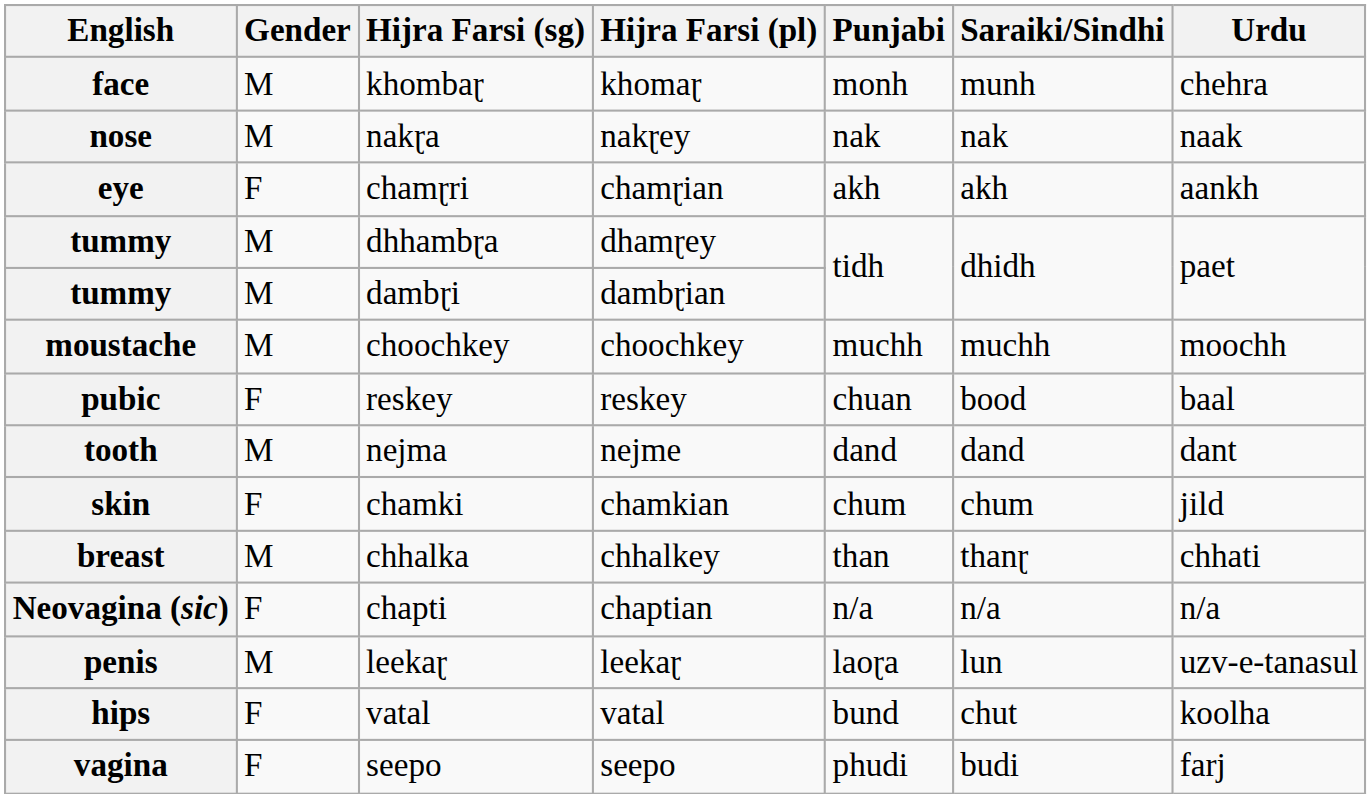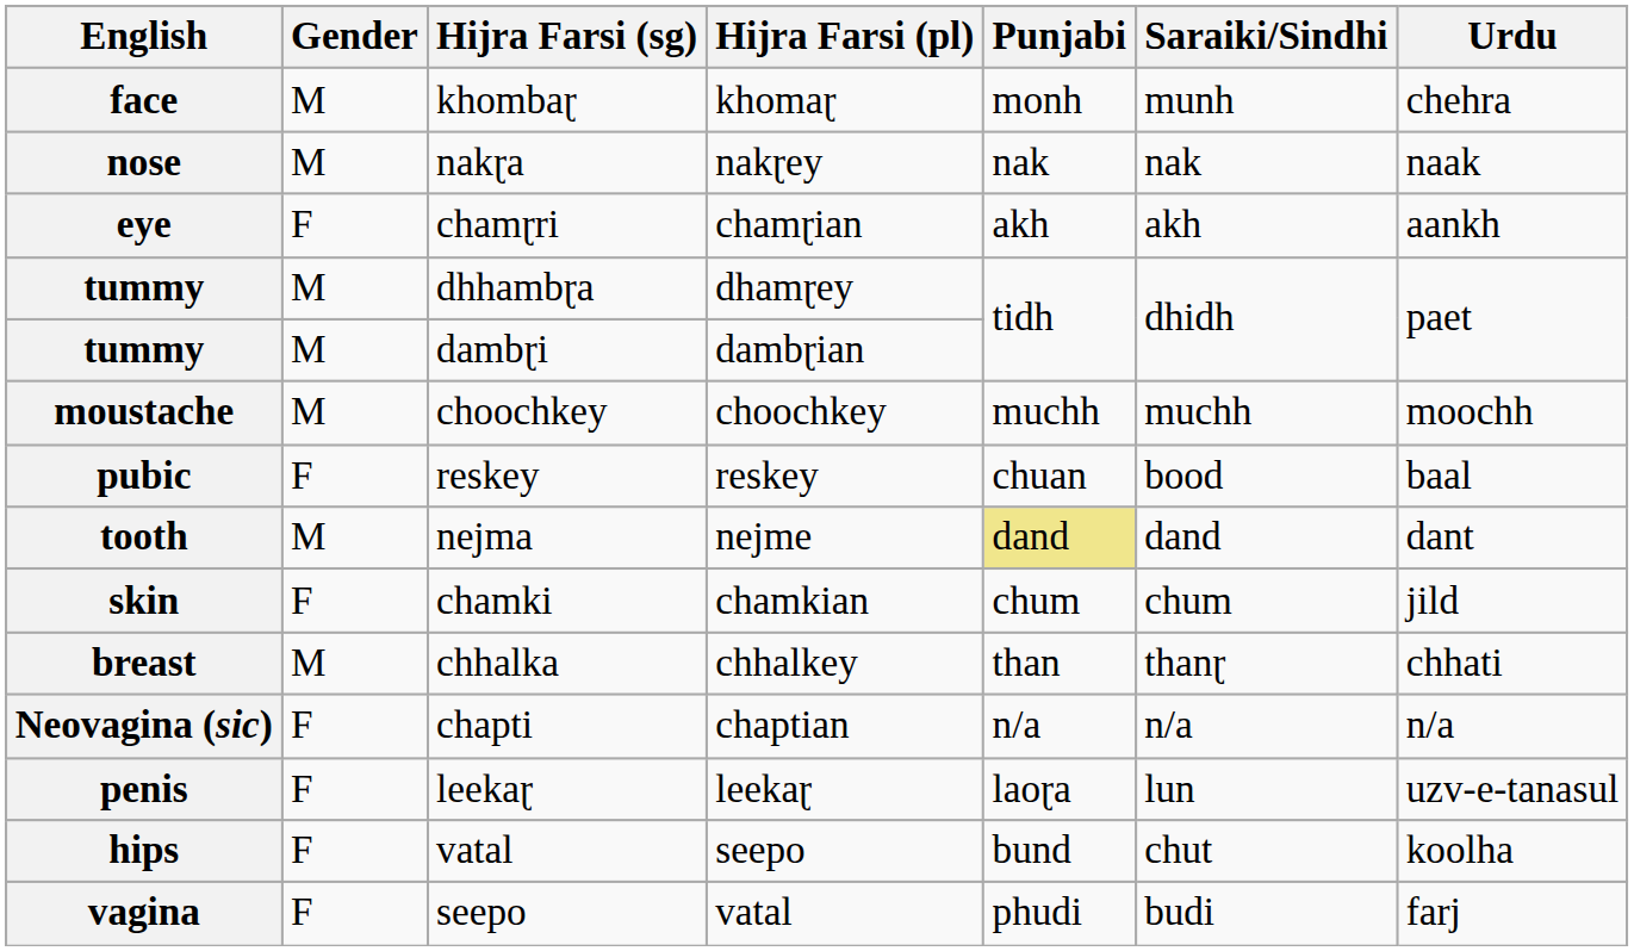 <table class="wikitable">
 <tr>
 <th>English</th>
 <th>Gender</th>
 <th>Hijra Farsi (sg)</th>
 <th>Hijra Farsi (pl)</th>
 <th>Punjabi</th>
 <th>Saraiki/Sindhi</th>
 <th>Urdu</th>
 </tr>
 <tr>
 <th>face</th>
 <td>M</td>
 <td>khombaɽ</td>
 <td>khomaɽ</td>
 <td>monh</td>
 <td>munh</td>
 <td>chehra</td>
 </tr>
 <tr>
 <th>nose</th>
 <td>M</td>
 <td>nakɽa</td>
 <td>nakɽey</td>
 <td>nak</td>
 <td>nak</td>
 <td>naak</td>
 </tr>
 <tr>
 <th>eye</th>
 <td>F</td>
 <td>chamɽri</td>
 <td>chamɽian</td>
 <td>akh</td>
 <td>akh</td>
 <td>aankh</td>
 </tr>
 <tr>
 <th>tummy</th>
 <td>M</td>
 <td>dhhambɽa</td>
 <td>dhamɽey</td>
 <td rowspan="2">tidh</td>
 <td rowspan="2">dhidh</td>
 <td rowspan="2">paet</td>
 </tr>
 <tr>
 <th>tummy</th>
 <td>M</td>
 <td>dambɽi</td>
 <td>dambɽian</td>
 </tr>
 <tr>
 <th>moustache</th>
 <td>M</td>
 <td>choochkey</td>
 <td>choochkey</td>
 <td>muchh</td>
 <td>muchh</td>
 <td>moochh</td>
 </tr>
 <tr>
 <th>pubic</th>
 <td>F</td>
 <td>reskey</td>
 <td>reskey</td>
 <td>chuan</td>
 <td>bood</td>
 <td>baal</td>
 </tr>
 <tr>
 <th>tooth</th>
 <td>M</td>
 <td>nejma</td>
 <td>nejme</td>
-<td>dand</td>
+<td style="background: khaki;">dand</td>
 <td>dand</td>
 <td>dant</td>
 </tr>
 <tr>
 <th>skin</th>
 <td>F</td>
 <td>chamki</td>
 <td>chamkian</td>
 <td>chum</td>
 <td>chum</td>
 <td>jild</td>
 </tr>
 <tr>
 <th>breast</th>
 <td>M</td>
 <td>chhalka</td>
 <td>chhalkey</td>
 <td>than</td>
 <td>thanɽ</td>
 <td>chhati</td>
 </tr>
 <tr>
 <th>Neovagina (<em>sic</em>)</th>
 <td>F</td>
 <td>chapti</td>
 <td>chaptian</td>
 <td>n/a</td>
 <td>n/a</td>
 <td>n/a</td>
 </tr>
 <tr>
 <th>penis</th>
-<td>M</td>
+<td>F</td>
 <td>leekaɽ</td>
 <td>leekaɽ</td>
 <td>laoɽa</td>
 <td>lun</td>
 <td>uzv-e-tanasul</td>
 </tr>
 <tr>
 <th>hips</th>
 <td>F</td>
 <td>vatal</td>
-<td>vatal</td>
+<td>seepo</td>
 <td>bund</td>
 <td>chut</td>
 <td>koolha</td>
 </tr>
 <tr>
 <th>vagina</th>
 <td>F</td>
 <td>seepo</td>
-<td>seepo</td>
+<td>vatal</td>
 <td>phudi</td>
 <td>budi</td>
 <td>farj</td>
 </tr>
 </table>
